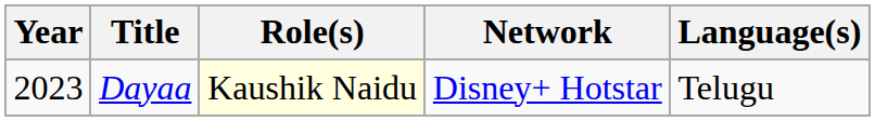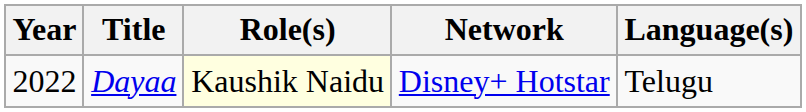 <table class="wikitable plainrowheaders">
 <tr>
 <th>Year</th>
 <th>Title</th>
 <th>Role(s)</th>
 <th>Network</th>
 <th>Language(s)</th>
 </tr>
 <tr>
-<td>2023</td>
+<td>2022</td>
 <td><em><a href='#'>Dayaa</a></em></td>
 <td style="background: lightyellow;">Kaushik Naidu</td>
 <td><a href='#'>Disney+ Hotstar</a></td>
 <td>Telugu</td>
 </tr>
 <tr>
 </tr>
 </table>
